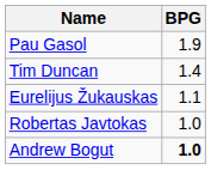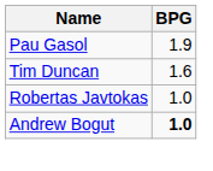 <table class=wikitable>
 <tr>
 <th>Name</th>
 <th>BPG</th>
 </tr>
 <tr>
 <td> <a href='#'>Pau Gasol</a></td>
 <td align=right>1.9</td>
 </tr>
 <tr>
 <td> <a href='#'>Tim Duncan</a></td>
-<td align=right>1.4</td>
-</tr>
-<tr>
-<td> <a href='#'>Eurelijus Žukauskas</a></td>
-<td align=right>1.1</td>
+<td align=right>1.6</td>
 </tr>
 <tr>
 <td> <a href='#'>Robertas Javtokas</a></td>
 <td align=right>1.0</td>
 </tr>
 <tr>
 <td> <a href='#'>Andrew Bogut</a></td>
 <td align=right><strong>1.0</strong></td>
 </tr>
 </table>
